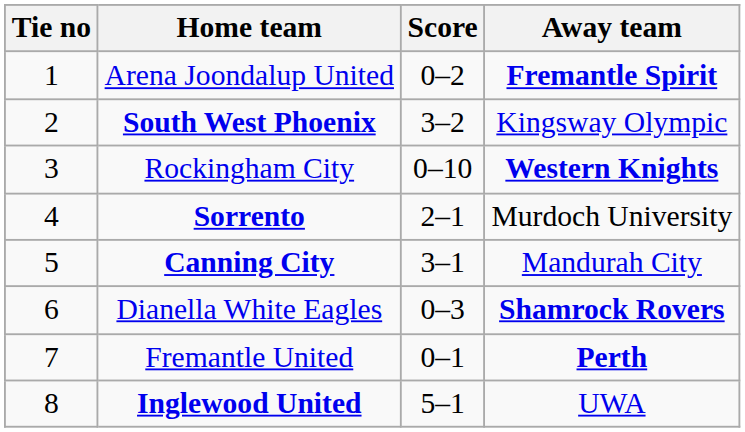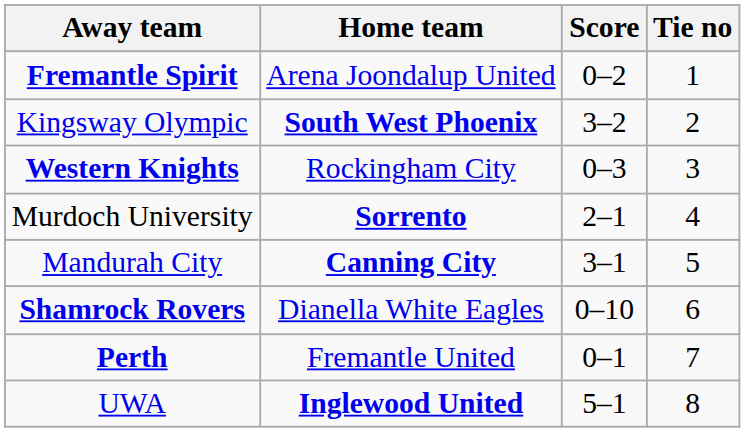 <table class="wikitable" style="text-align:center">
 <tr>
-<th>Tie no</th>
+<th>Away team</th>
 <th>Home team</th>
 <th>Score</th>
-<th>Away team</th>
+<th>Tie no</th>
 </tr>
 <tr>
-<td>1</td>
+<td><strong><a href='#'>Fremantle Spirit</a></strong></td>
 <td><a href='#'>Arena Joondalup United</a></td>
 <td>0–2</td>
-<td><strong><a href='#'>Fremantle Spirit</a></strong></td>
+<td>1</td>
 </tr>
 <tr>
-<td>2</td>
+<td><a href='#'>Kingsway Olympic</a></td>
 <td><strong><a href='#'>South West Phoenix</a></strong></td>
 <td>3–2</td>
-<td><a href='#'>Kingsway Olympic</a></td>
+<td>2</td>
 </tr>
 <tr>
+<td><strong><a href='#'>Western Knights</a></strong></td>
+<td><a href='#'>Rockingham City</a></td>
+<td>0–3</td>
 <td>3</td>
-<td><a href='#'>Rockingham City</a></td>
-<td>0–10</td>
-<td><strong><a href='#'>Western Knights</a></strong></td>
 </tr>
 <tr>
-<td>4</td>
+<td>Murdoch University</td>
 <td><strong><a href='#'>Sorrento</a></strong></td>
 <td>2–1</td>
-<td>Murdoch University</td>
+<td>4</td>
 </tr>
 <tr>
-<td>5</td>
+<td><a href='#'>Mandurah City</a></td>
 <td><strong><a href='#'>Canning City</a></strong></td>
 <td>3–1</td>
-<td><a href='#'>Mandurah City</a></td>
+<td>5</td>
 </tr>
 <tr>
+<td><strong><a href='#'>Shamrock Rovers</a></strong></td>
+<td><a href='#'>Dianella White Eagles</a></td>
+<td>0–10</td>
 <td>6</td>
-<td><a href='#'>Dianella White Eagles</a></td>
-<td>0–3</td>
-<td><strong><a href='#'>Shamrock Rovers</a></strong></td>
 </tr>
 <tr>
-<td>7</td>
+<td><strong><a href='#'>Perth</a></strong></td>
 <td><a href='#'>Fremantle United</a></td>
 <td>0–1</td>
-<td><strong><a href='#'>Perth</a></strong></td>
+<td>7</td>
 </tr>
 <tr>
-<td>8</td>
+<td><a href='#'>UWA</a></td>
 <td><strong><a href='#'>Inglewood United</a></strong></td>
 <td>5–1</td>
-<td><a href='#'>UWA</a></td>
+<td>8</td>
 </tr>
 </table>
